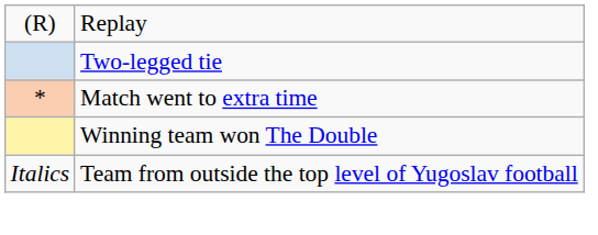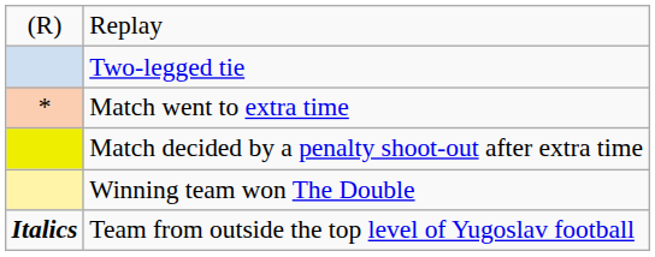 <table class="wikitable">
 <tr>
 <td align=center>(R)</td>
 <td>Replay</td>
 </tr>
 <tr>
 <td align=center style="background-color:#cedff2"></td>
 <td><a href='#'>Two-legged tie</a></td>
 </tr>
 <tr>
 <td align=center style="background-color:#FBCEB1">*</td>
 <td>Match went to <a href='#'>extra time</a></td>
 </tr>
 <tr>
+<td align=center style="background-color:#eeee00"></td>
+<td>Match decided by a <a href='#'>penalty shoot-out</a> after extra time</td>
+</tr>
+<tr>
 <td align=center style="background-color:#fff4a7"></td>
 <td>Winning team won <a href='#'>The Double</a></td>
 </tr>
 <tr>
-<td><em>Italics</em></td>
+<td><strong><em>Italics</em></strong></td>
 <td>Team from outside the top <a href='#'>level of Yugoslav football</a></td>
 </tr>
 </table>
